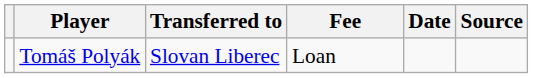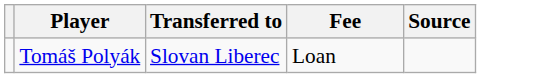 <table class="wikitable plainrowheaders sortable">
 <tr>
 <th></th>
 <th scope="col">Player</th>
 <th>Transferred to</th>
 <th style="width: 80px;">Fee</th>
-<th scope="col">Date</th>
 <th scope="col">Source</th>
 </tr>
 <tr>
 <td align="center"></td>
 <td> <a href='#'>Tomáš Polyák</a></td>
 <td> <a href='#'>Slovan Liberec</a></td>
 <td>Loan</td>
 <td></td>
-<td></td>
 </tr>
 </table>
